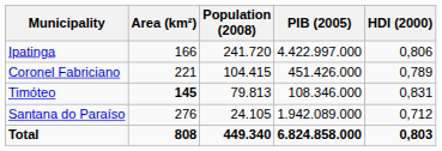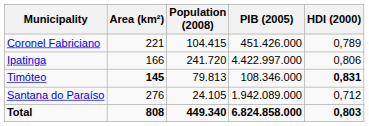 <table class="wikitable">
 <tr>
 <th>Municipality</th>
 <th>Area (km²)</th>
 <th>Population<br>(2008)</th>
 <th>PIB (2005)</th>
 <th>HDI (2000)</th>
 </tr>
 <tr>
+<td><a href='#'>Coronel Fabriciano</a></td>
+<td align=right>221</td>
+<td align=right>104.415</td>
+<td align=right>451.426.000</td>
+<td align=right>0,789</td>
+</tr>
+<tr>
 <td><a href='#'>Ipatinga</a></td>
 <td align=right>166</td>
 <td align=right>241.720</td>
 <td align=right>4.422.997.000</td>
 <td align=right>0,806</td>
 </tr>
 <tr>
-<td><a href='#'>Coronel Fabriciano</a></td>
-<td align=right>221</td>
-<td align=right>104.415</td>
-<td align=right>451.426.000</td>
-<td align=right>0,789</td>
-</tr>
-<tr>
 <td><a href='#'>Timóteo</a></td>
 <td align=right><strong>145</strong></td>
 <td align=right>79.813</td>
 <td align=right>108.346.000</td>
-<td align=right>0,831</td>
+<td align=right><strong>0,831</strong></td>
 </tr>
 <tr>
 <td><a href='#'>Santana do Paraíso</a></td>
 <td align=right>276</td>
 <td align=right>24.105</td>
 <td align=right>1.942.089.000</td>
 <td align=right>0,712</td>
 </tr>
 <tr>
 <td><strong>Total</strong></td>
 <td align=right><strong>808</strong></td>
 <td align=right><strong>449.340</strong></td>
 <td align=right><strong>6.824.858.000</strong></td>
 <td align=right><strong>0,803</strong></td>
 </tr>
 </table>
